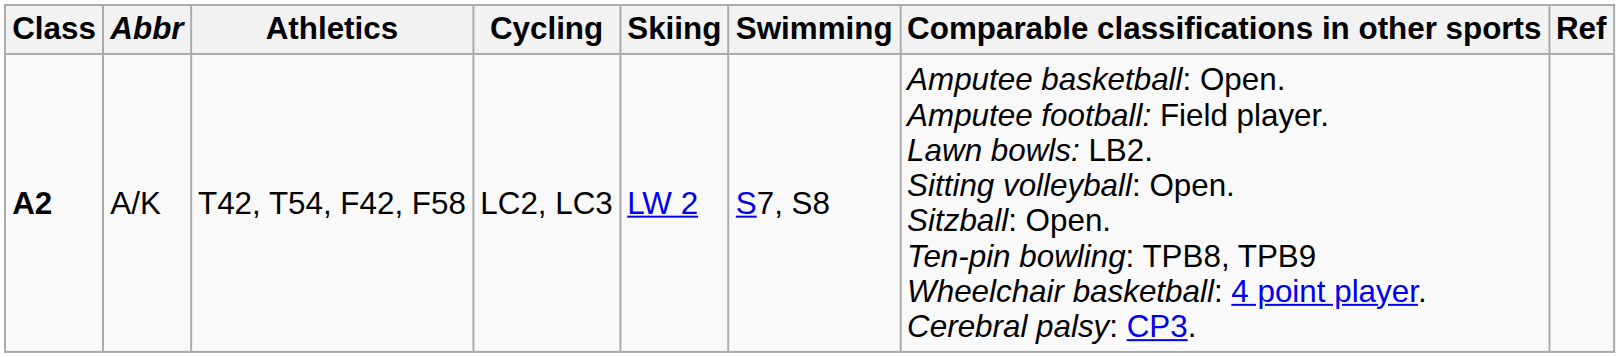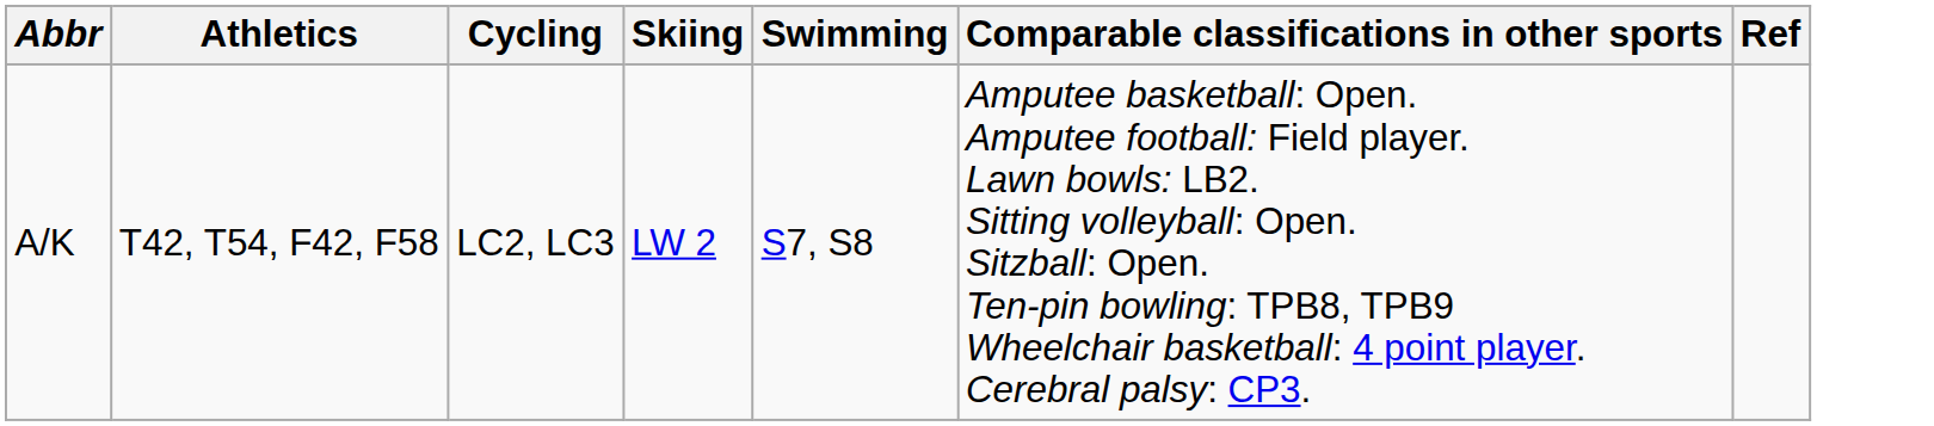 <table class="wikitable sortable">
 <tr>
-<th>Class</th>
 <th><em>Abbr</em></th>
 <th>Athletics</th>
 <th>Cycling</th>
 <th>Skiing</th>
 <th>Swimming</th>
 <th>Comparable classifications in other sports</th>
 <th>Ref</th>
 </tr>
 <tr>
-<td><strong>A2</strong></td>
 <td>A/K</td>
 <td>T42, T54, F42, F58</td>
 <td>LC2, LC3</td>
 <td><a href='#'>LW 2</a></td>
 <td><a href='#'>S</a>7, S8</td>
 <td><em>Amputee basketball</em>: Open.<br><em>Amputee football:</em> Field player.<br><em>Lawn bowls:</em> LB2.<br><em>Sitting volleyball</em>: Open.<br><em>Sitzball</em>: Open.<br><em>Ten-pin bowling</em>: TPB8, TPB9<br><em>Wheelchair basketball</em>: <a href='#'>4 point player</a>.<br><em>Cerebral palsy</em>: <a href='#'>CP3</a>.</td>
 <td></td>
 </tr>
 </table>
